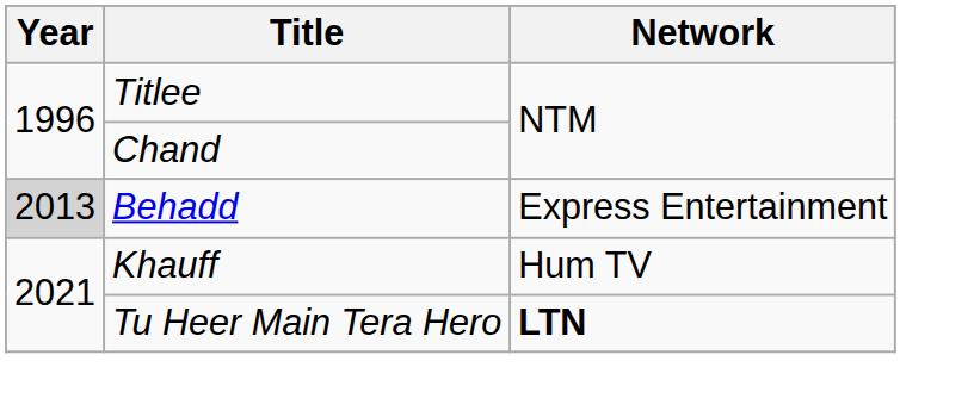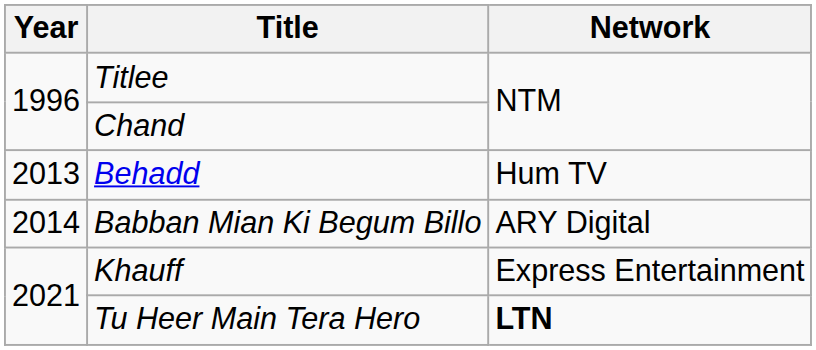 <table class="wikitable">
 <tr>
 <th>Year</th>
 <th>Title</th>
 <th>Network</th>
 </tr>
 <tr>
 <td rowspan="2">1996</td>
 <td><em>Titlee</em></td>
 <td rowspan="2">NTM</td>
 </tr>
 <tr>
 <td><em>Chand</em></td>
 </tr>
 <tr>
-<td style="background: lightgrey;">2013</td>
+<td>2013</td>
 <td><em><a href='#'>Behadd</a></em></td>
-<td>Express Entertainment</td>
+<td>Hum TV</td>
+</tr>
+<tr>
+<td>2014</td>
+<td><em>Babban Mian Ki Begum Billo</em></td>
+<td>ARY Digital</td>
 </tr>
 <tr>
 <td rowspan="2">2021</td>
 <td><em>Khauff</em></td>
-<td>Hum TV</td>
+<td>Express Entertainment</td>
 </tr>
 <tr>
 <td><em>Tu Heer Main Tera Hero</em></td>
 <td><strong>LTN</strong></td>
 </tr>
 </table>
